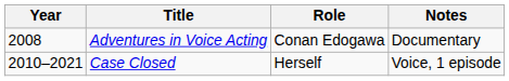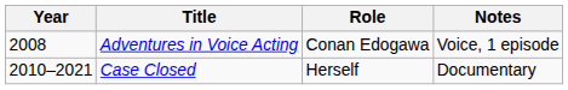 <table class="wikitable">
 <tr>
 <th>Year</th>
 <th>Title</th>
 <th>Role</th>
 <th>Notes</th>
 </tr>
 <tr>
 <td>2008</td>
 <td><em><a href='#'>Adventures in Voice Acting</a></em></td>
 <td>Conan Edogawa</td>
-<td>Documentary</td>
+<td>Voice, 1 episode</td>
 </tr>
 <tr>
 <td>2010–2021</td>
 <td><em><a href='#'>Case Closed</a></em></td>
 <td>Herself</td>
-<td>Voice, 1 episode</td>
+<td>Documentary</td>
 </tr>
 </table>
